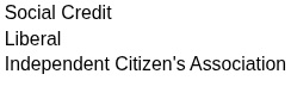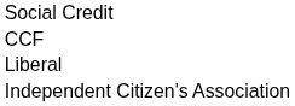 <table style="margin-top:1em">
 <tr>
 <td width=20 > </td>
 <td>Social Credit</td>
+</tr>
+<tr>
+<td> </td>
+<td>CCF</td>
 </tr>
 <tr>
 <td> </td>
 <td>Liberal</td>
 </tr>
 <tr>
 <td> </td>
 <td>Independent Citizen's Association</td>
 </tr>
 </table>
